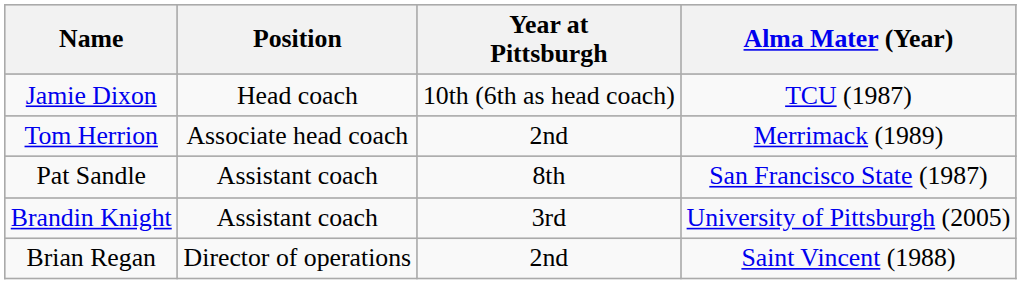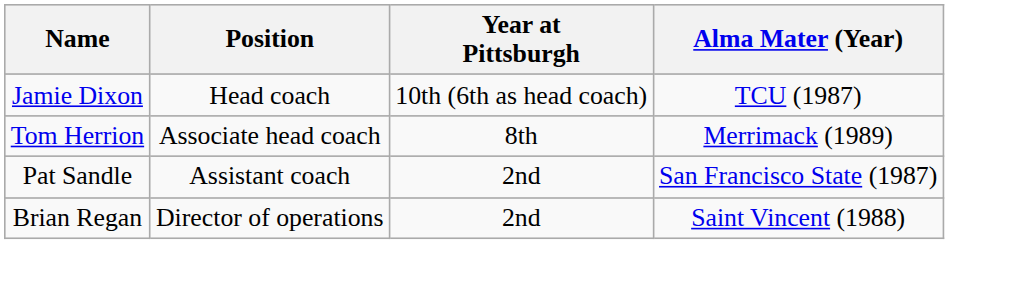 <table class="wikitable">
 <tr>
 <th>Name</th>
 <th>Position</th>
 <th>Year at <br> Pittsburgh</th>
 <th><a href='#'>Alma Mater</a> (Year)</th>
 </tr>
 <tr align="center">
 <td><a href='#'>Jamie Dixon</a></td>
 <td>Head coach</td>
 <td>10th (6th as head coach)</td>
 <td><a href='#'>TCU</a> (1987)</td>
 </tr>
 <tr align="center">
 <td><a href='#'>Tom Herrion</a></td>
 <td>Associate head coach</td>
-<td>2nd</td>
+<td>8th</td>
 <td><a href='#'>Merrimack</a> (1989)</td>
 </tr>
 <tr align="center">
 <td>Pat Sandle</td>
 <td>Assistant coach</td>
-<td>8th</td>
+<td>2nd</td>
 <td><a href='#'>San Francisco State</a> (1987)</td>
-</tr>
-<tr align="center">
-<td><a href='#'>Brandin Knight</a></td>
-<td>Assistant coach</td>
-<td>3rd</td>
-<td><a href='#'>University of Pittsburgh</a> (2005)</td>
 </tr>
 <tr align="center">
 <td>Brian Regan</td>
 <td>Director of operations</td>
 <td>2nd</td>
 <td><a href='#'>Saint Vincent</a> (1988)</td>
 </tr>
 </table>
